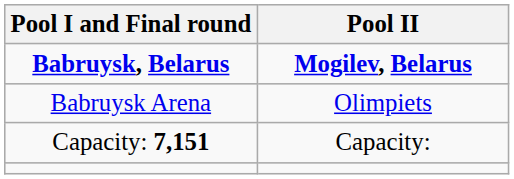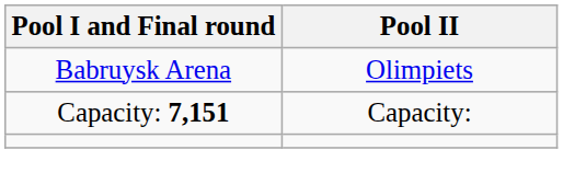 <table class=wikitable style=text-align:center>
 <tr>
 <th width=50%>Pool I and Final round</th>
 <th width=50%>Pool II</th>
-</tr>
-<tr>
-<td><strong> <a href='#'>Babruysk</a>, <a href='#'>Belarus</a></strong></td>
-<td><strong> <a href='#'>Mogilev</a>, <a href='#'>Belarus</a></strong></td>
 </tr>
 <tr>
 <td><a href='#'>Babruysk Arena</a></td>
 <td><a href='#'>Olimpiets</a></td>
 </tr>
 <tr>
 <td>Capacity: <strong>7,151</strong></td>
 <td>Capacity:</td>
 </tr>
 <tr>
 <td></td>
 <td></td>
 </tr>
 </table>
